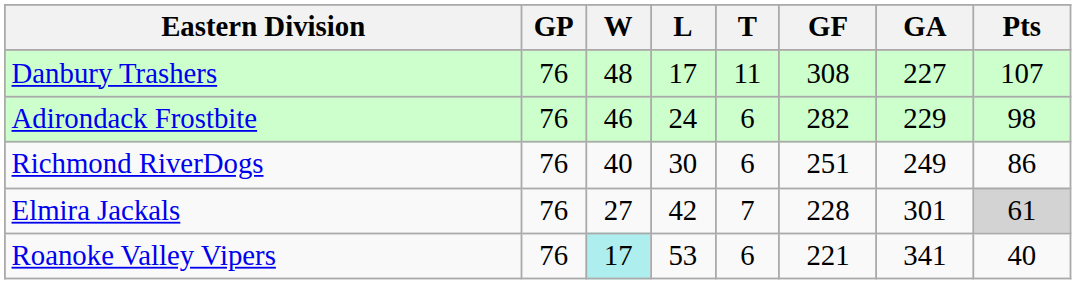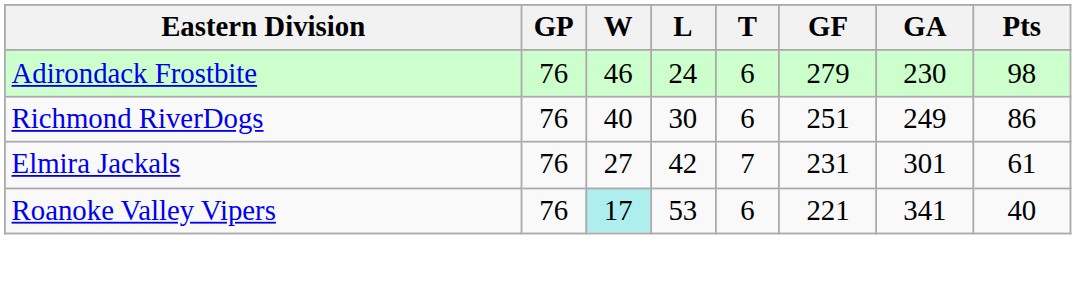 <table class="wikitable">
 <tr>
 <th width="40%" bgcolor="#e0e0e0">Eastern Division</th>
 <th width="5%" bgcolor="#e0e0e0">GP</th>
 <th width="5%" bgcolor="#e0e0e0">W</th>
 <th width="5%" bgcolor="#e0e0e0">L</th>
 <th width="5%" bgcolor="#e0e0e0">T</th>
 <th width="7.5%" bgcolor="#e0e0e0">GF</th>
 <th width="7.5%" bgcolor="#e0e0e0">GA</th>
 <th width="7.5%" bgcolor="#e0e0e0">Pts</th>
 </tr>
 <tr align="center" bgcolor="#CCFFCC">
-<td align="left"><a href='#'>Danbury Trashers</a></td>
-<td>76</td>
-<td>48</td>
-<td>17</td>
-<td>11</td>
-<td>308</td>
-<td>227</td>
-<td>107</td>
-</tr>
-<tr align="center" bgcolor="#CCFFCC">
 <td align="left"><a href='#'>Adirondack Frostbite</a></td>
 <td>76</td>
 <td>46</td>
 <td>24</td>
 <td>6</td>
-<td>282</td>
-<td>229</td>
+<td>279</td>
+<td>230</td>
 <td>98</td>
 </tr>
 <tr align="center">
 <td align="left"><a href='#'>Richmond RiverDogs</a></td>
 <td>76</td>
 <td>40</td>
 <td>30</td>
 <td>6</td>
 <td>251</td>
 <td>249</td>
 <td>86</td>
 </tr>
 <tr align="center">
 <td align="left"><a href='#'>Elmira Jackals</a></td>
 <td>76</td>
 <td>27</td>
 <td>42</td>
 <td>7</td>
-<td>228</td>
+<td>231</td>
 <td>301</td>
-<td style="background: lightgrey;">61</td>
+<td>61</td>
 </tr>
 <tr align="center">
 <td align="left"><a href='#'>Roanoke Valley Vipers</a></td>
 <td>76</td>
 <td style="background: paleturquoise;">17</td>
 <td>53</td>
 <td>6</td>
 <td>221</td>
 <td>341</td>
 <td>40</td>
 </tr>
 </table>
